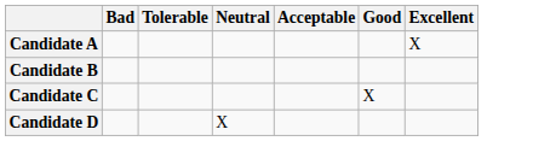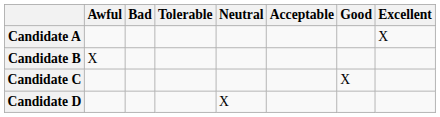 <table class="wikitable">
 <tr>
 <th></th>
+<th>Awful</th>
 <th>Bad</th>
 <th>Tolerable</th>
 <th>Neutral</th>
 <th>Acceptable</th>
 <th>Good</th>
 <th>Excellent</th>
 </tr>
 <tr>
 <th>Candidate A</th>
 <td></td>
 <td></td>
 <td></td>
 <td></td>
 <td></td>
+<td></td>
 <td>X</td>
 </tr>
 <tr>
 <th>Candidate B</th>
+<td>X</td>
 <td></td>
 <td></td>
 <td></td>
 <td></td>
 <td></td>
 <td></td>
 </tr>
 <tr>
 <th>Candidate C</th>
 <td></td>
 <td></td>
 <td></td>
 <td></td>
+<td></td>
 <td>X</td>
 <td></td>
 </tr>
 <tr>
 <th>Candidate D</th>
+<td></td>
 <td></td>
 <td></td>
 <td>X</td>
 <td></td>
 <td></td>
 <td></td>
 </tr>
 </table>
